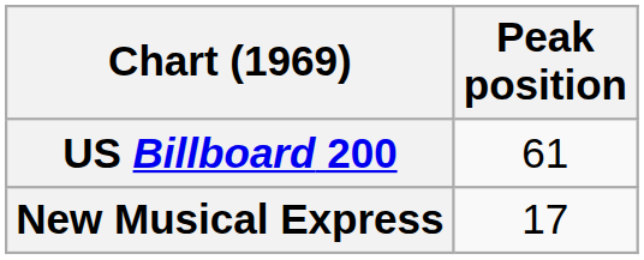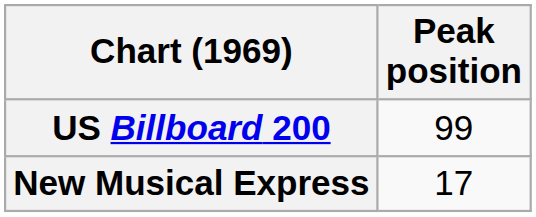 <table class="wikitable sortable plainrowheaders" style="text-align:center;">
 <tr>
 <th scope="col">Chart (1969)</th>
 <th scope="col">Peak<br>position</th>
 </tr>
 <tr>
 <th scope="row">US <a href='#'><em>Billboard</em> 200</a></th>
-<td>61</td>
+<td>99</td>
 </tr>
 <tr>
 <th scope="row">New Musical Express</th>
 <td>17</td>
 </tr>
 </table>
